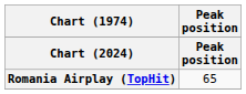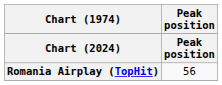 <table class="wikitable sortable plainrowheaders" style="text-align:center">
 <tr>
 <th scope="col">Chart (1974)</th>
 <th scope="col">Peak<br>position</th>
 </tr>
 <tr>
 </tr>
 <tr>
 </tr>
 <tr>
 </tr>
 <tr>
 </tr>
 <tr>
 <th scope="col">Chart (2024)</th>
 <th scope="col">Peak<br>position</th>
 </tr>
 <tr>
 <th scope="row">Romania Airplay (<a href='#'>TopHit</a>)</th>
-<td>65</td>
+<td>56</td>
 </tr>
 <tr>
 </tr>
 </table>
